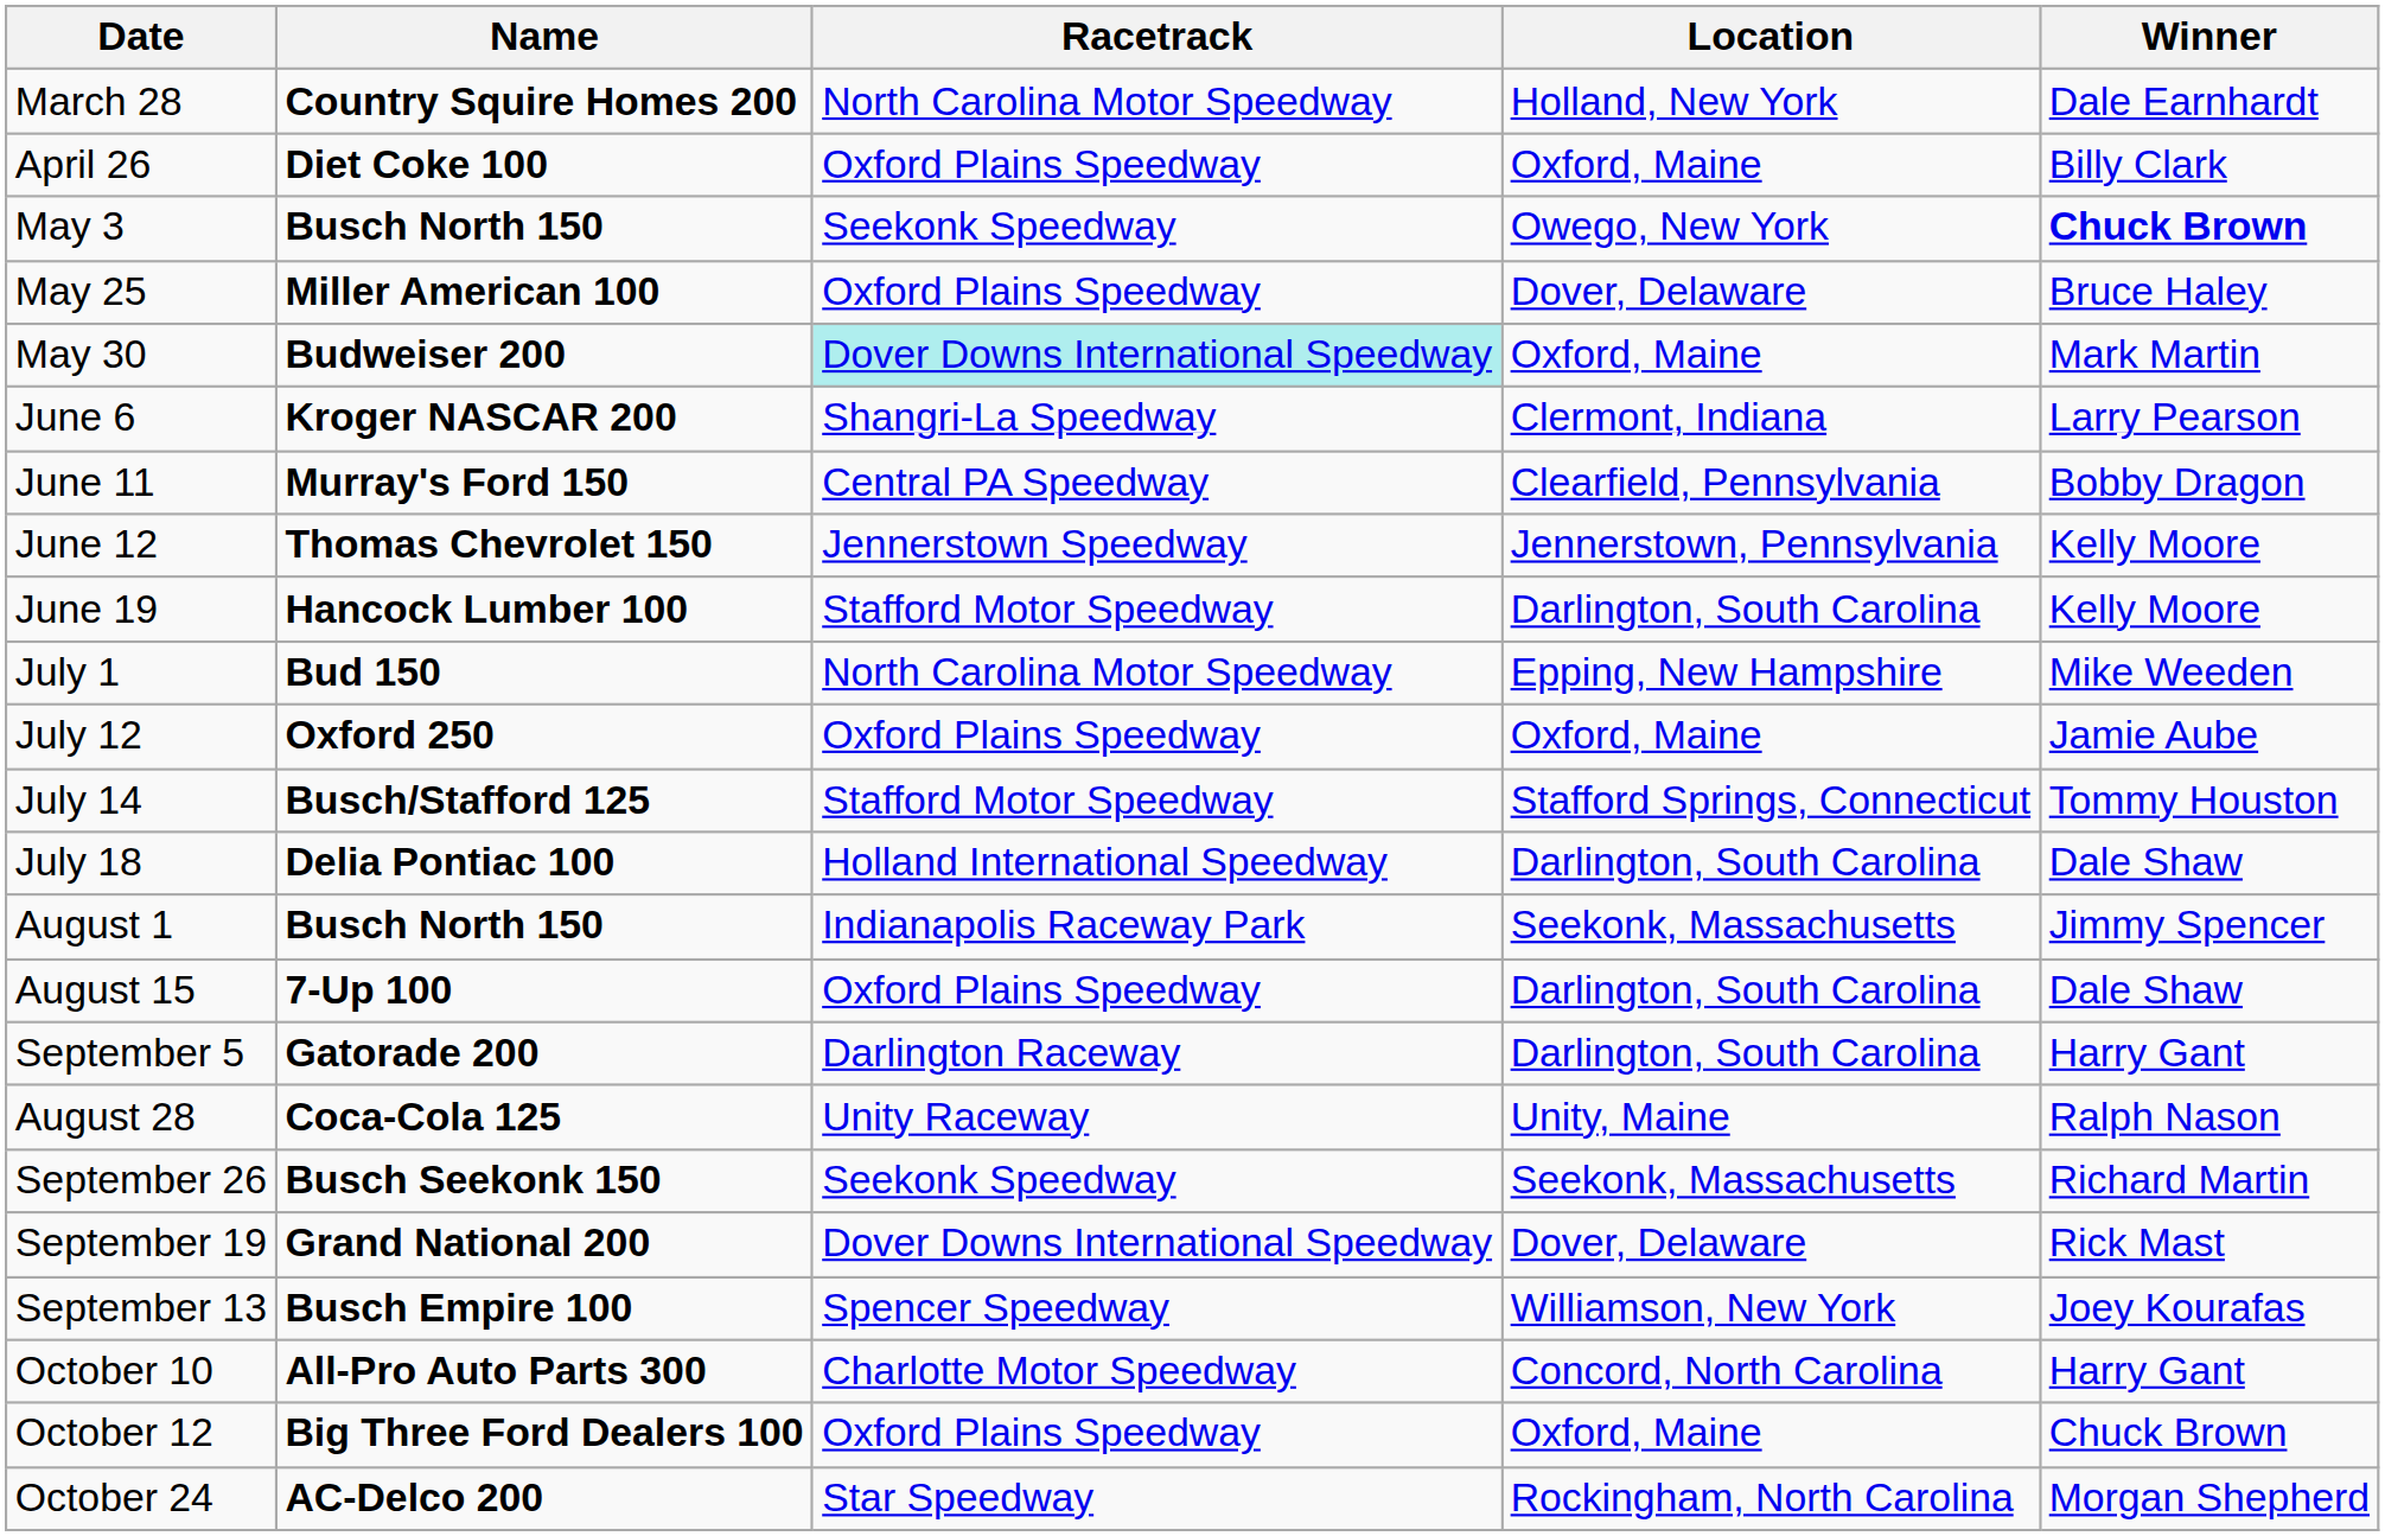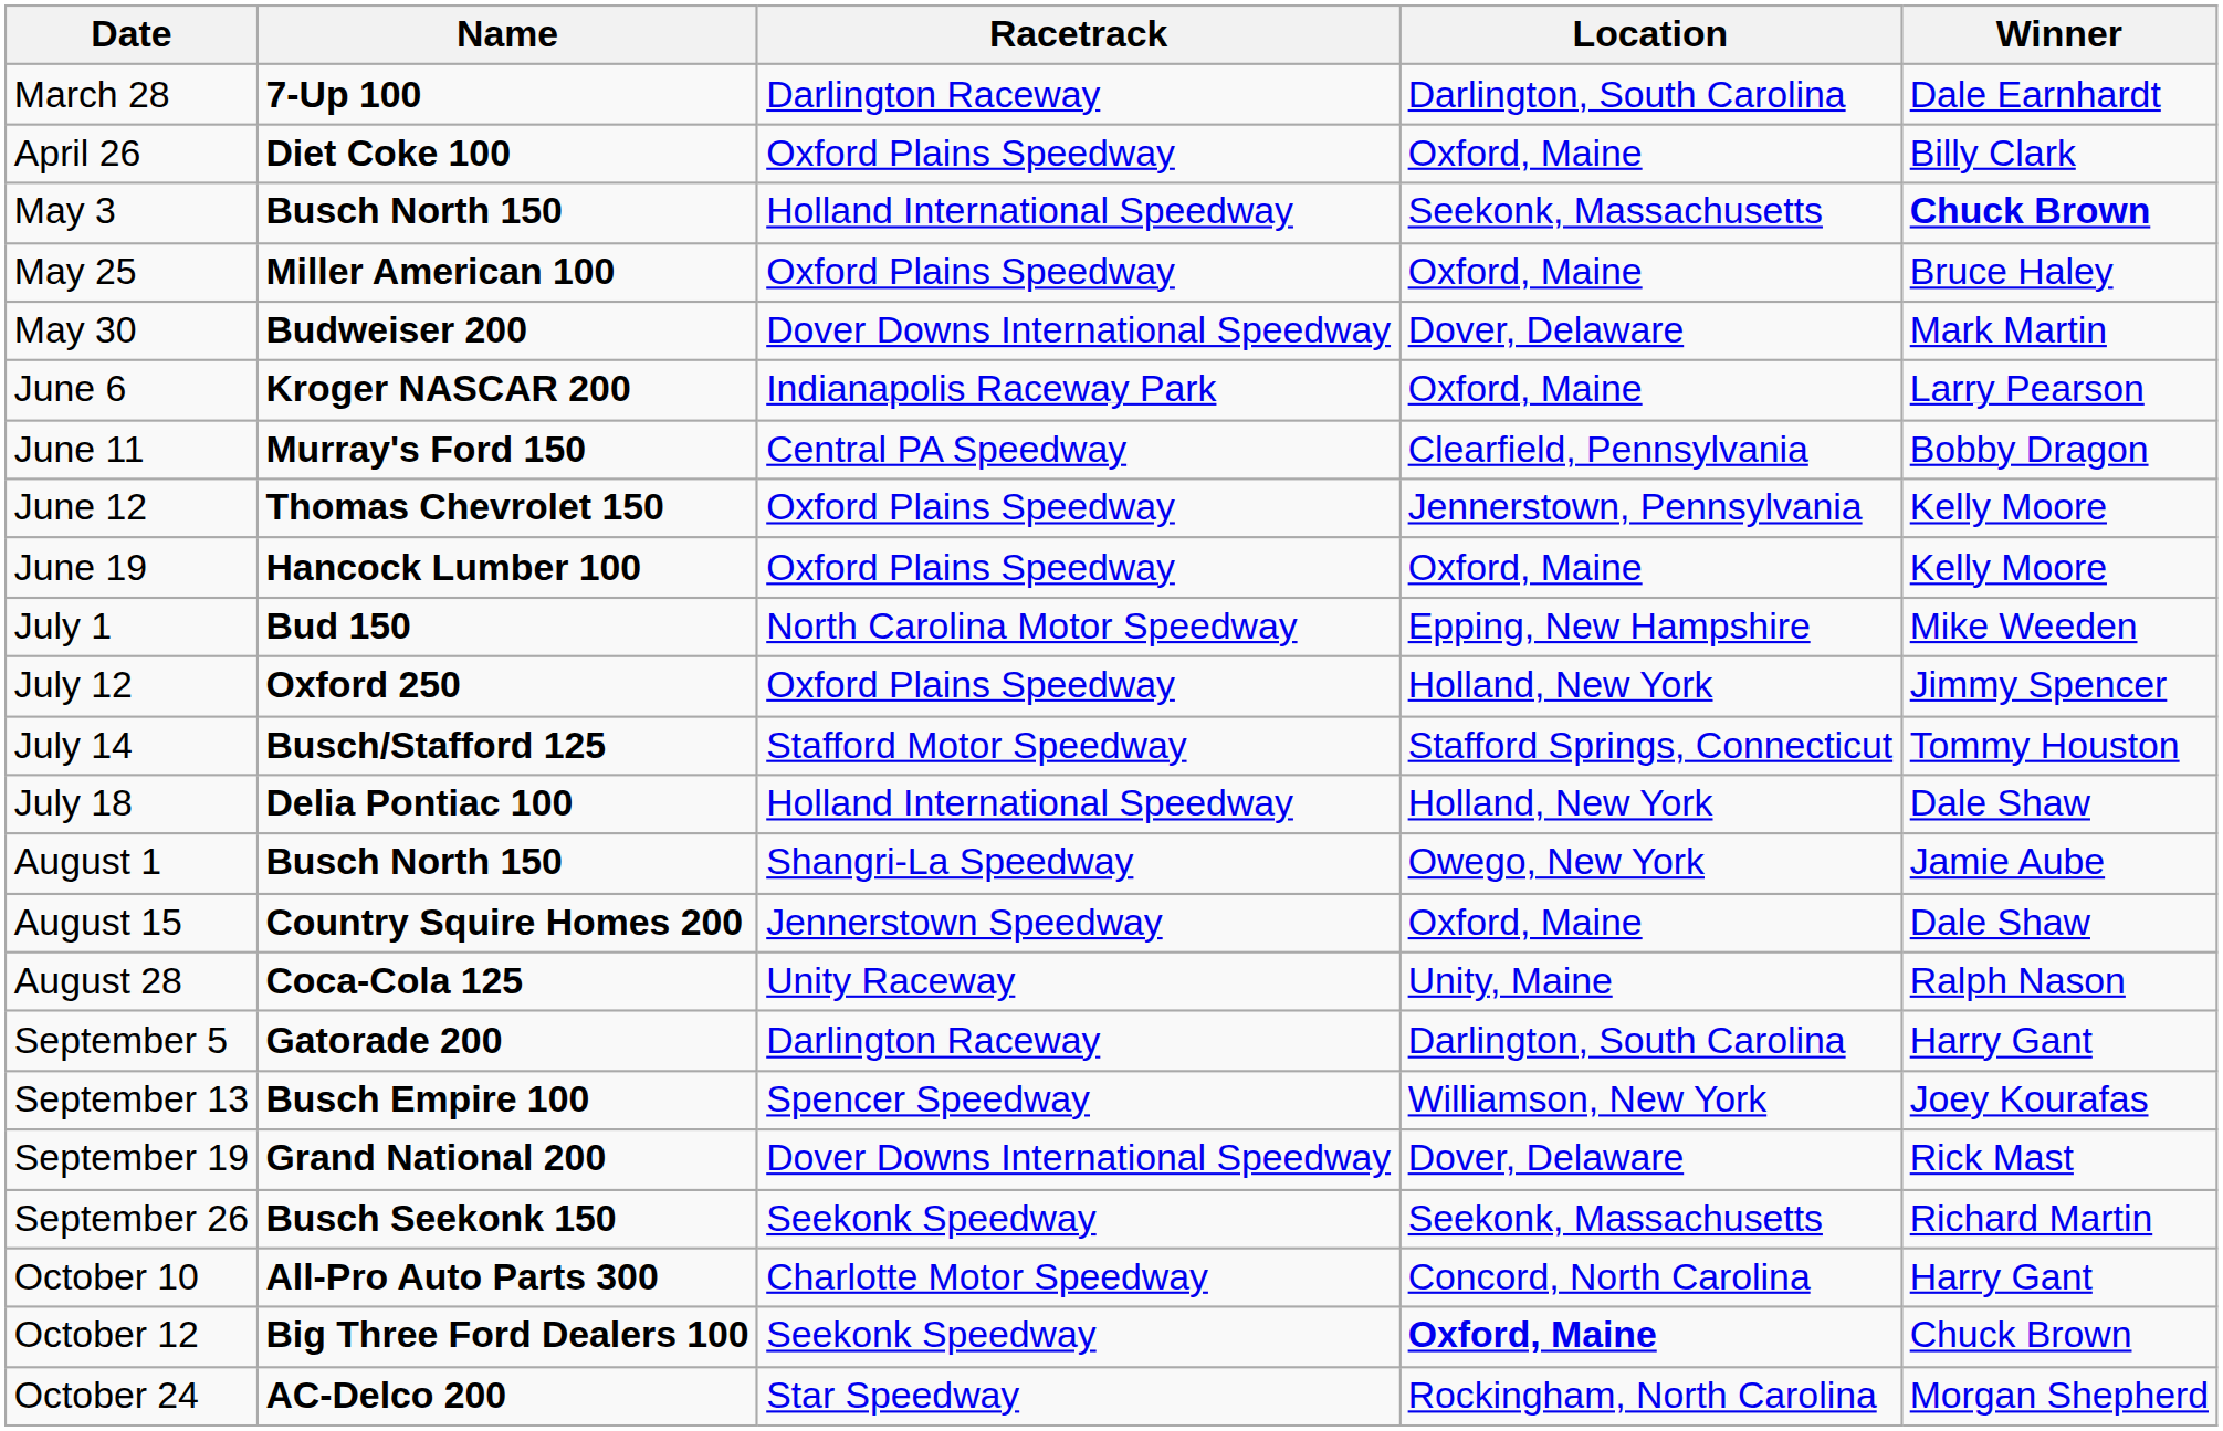 <table class="wikitable">
 <tr>
 <th>Date</th>
 <th>Name</th>
 <th>Racetrack</th>
 <th>Location</th>
 <th>Winner</th>
 </tr>
 <tr>
 <td>March 28</td>
-<td><strong>Country Squire Homes 200</strong></td>
-<td><a href='#'>North Carolina Motor Speedway</a></td>
-<td><a href='#'>Holland, New York</a></td>
+<td><strong>7-Up 100</strong></td>
+<td><a href='#'>Darlington Raceway</a></td>
+<td><a href='#'>Darlington, South Carolina</a></td>
 <td><a href='#'>Dale Earnhardt</a></td>
 </tr>
 <tr>
 <td>April 26</td>
 <td><strong>Diet Coke 100</strong></td>
 <td><a href='#'>Oxford Plains Speedway</a></td>
 <td><a href='#'>Oxford, Maine</a></td>
 <td><a href='#'>Billy Clark</a></td>
 </tr>
 <tr>
 <td>May 3</td>
 <td><strong>Busch North 150</strong></td>
-<td><a href='#'>Seekonk Speedway</a></td>
-<td><a href='#'>Owego, New York</a></td>
+<td><a href='#'>Holland International Speedway</a></td>
+<td><a href='#'>Seekonk, Massachusetts</a></td>
 <td><strong><a href='#'>Chuck Brown</a></strong></td>
 </tr>
 <tr>
 <td>May 25</td>
 <td><strong>Miller American 100</strong></td>
 <td><a href='#'>Oxford Plains Speedway</a></td>
-<td><a href='#'>Dover, Delaware</a></td>
+<td><a href='#'>Oxford, Maine</a></td>
 <td><a href='#'>Bruce Haley</a></td>
 </tr>
 <tr>
 <td>May 30</td>
 <td><strong>Budweiser 200</strong></td>
-<td style="background: paleturquoise;"><a href='#'>Dover Downs International Speedway</a></td>
-<td><a href='#'>Oxford, Maine</a></td>
+<td><a href='#'>Dover Downs International Speedway</a></td>
+<td><a href='#'>Dover, Delaware</a></td>
 <td><a href='#'>Mark Martin</a></td>
 </tr>
 <tr>
 <td>June 6</td>
 <td><strong>Kroger NASCAR 200</strong></td>
-<td><a href='#'>Shangri-La Speedway</a></td>
-<td><a href='#'>Clermont, Indiana</a></td>
+<td><a href='#'>Indianapolis Raceway Park</a></td>
+<td><a href='#'>Oxford, Maine</a></td>
 <td><a href='#'>Larry Pearson</a></td>
 </tr>
 <tr>
 <td>June 11</td>
 <td><strong>Murray's Ford 150</strong></td>
 <td><a href='#'>Central PA Speedway</a></td>
 <td><a href='#'>Clearfield, Pennsylvania</a></td>
 <td><a href='#'>Bobby Dragon</a></td>
 </tr>
 <tr>
 <td>June 12</td>
 <td><strong>Thomas Chevrolet 150</strong></td>
-<td><a href='#'>Jennerstown Speedway</a></td>
+<td><a href='#'>Oxford Plains Speedway</a></td>
 <td><a href='#'>Jennerstown, Pennsylvania</a></td>
 <td><a href='#'>Kelly Moore</a></td>
 </tr>
 <tr>
 <td>June 19</td>
 <td><strong>Hancock Lumber 100</strong></td>
-<td><a href='#'>Stafford Motor Speedway</a></td>
-<td><a href='#'>Darlington, South Carolina</a></td>
+<td><a href='#'>Oxford Plains Speedway</a></td>
+<td><a href='#'>Oxford, Maine</a></td>
 <td><a href='#'>Kelly Moore</a></td>
 </tr>
 <tr>
 <td>July 1</td>
 <td><strong>Bud 150</strong></td>
 <td><a href='#'>North Carolina Motor Speedway</a></td>
 <td><a href='#'>Epping, New Hampshire</a></td>
 <td><a href='#'>Mike Weeden</a></td>
 </tr>
 <tr>
 <td>July 12</td>
 <td><strong>Oxford 250</strong></td>
 <td><a href='#'>Oxford Plains Speedway</a></td>
-<td><a href='#'>Oxford, Maine</a></td>
-<td><a href='#'>Jamie Aube</a></td>
+<td><a href='#'>Holland, New York</a></td>
+<td><a href='#'>Jimmy Spencer</a></td>
 </tr>
 <tr>
 <td>July 14</td>
 <td><strong>Busch/Stafford 125</strong></td>
 <td><a href='#'>Stafford Motor Speedway</a></td>
 <td><a href='#'>Stafford Springs, Connecticut</a></td>
 <td><a href='#'>Tommy Houston</a></td>
 </tr>
 <tr>
 <td>July 18</td>
 <td><strong>Delia Pontiac 100</strong></td>
 <td><a href='#'>Holland International Speedway</a></td>
-<td><a href='#'>Darlington, South Carolina</a></td>
+<td><a href='#'>Holland, New York</a></td>
 <td><a href='#'>Dale Shaw</a></td>
 </tr>
 <tr>
 <td>August 1</td>
 <td><strong>Busch North 150</strong></td>
-<td><a href='#'>Indianapolis Raceway Park</a></td>
-<td><a href='#'>Seekonk, Massachusetts</a></td>
-<td><a href='#'>Jimmy Spencer</a></td>
+<td><a href='#'>Shangri-La Speedway</a></td>
+<td><a href='#'>Owego, New York</a></td>
+<td><a href='#'>Jamie Aube</a></td>
 </tr>
 <tr>
 <td>August 15</td>
-<td><strong>7-Up 100</strong></td>
-<td><a href='#'>Oxford Plains Speedway</a></td>
-<td><a href='#'>Darlington, South Carolina</a></td>
+<td><strong>Country Squire Homes 200</strong></td>
+<td><a href='#'>Jennerstown Speedway</a></td>
+<td><a href='#'>Oxford, Maine</a></td>
 <td><a href='#'>Dale Shaw</a></td>
+</tr>
+<tr>
+<td>August 28</td>
+<td><strong>Coca-Cola 125</strong></td>
+<td><a href='#'>Unity Raceway</a></td>
+<td><a href='#'>Unity, Maine</a></td>
+<td><a href='#'>Ralph Nason</a></td>
 </tr>
 <tr>
 <td>September 5</td>
 <td><strong>Gatorade 200</strong></td>
 <td><a href='#'>Darlington Raceway</a></td>
 <td><a href='#'>Darlington, South Carolina</a></td>
 <td><a href='#'>Harry Gant</a></td>
 </tr>
 <tr>
-<td>August 28</td>
-<td><strong>Coca-Cola 125</strong></td>
-<td><a href='#'>Unity Raceway</a></td>
-<td><a href='#'>Unity, Maine</a></td>
-<td><a href='#'>Ralph Nason</a></td>
-</tr>
-<tr>
-<td>September 26</td>
-<td><strong>Busch Seekonk 150</strong></td>
-<td><a href='#'>Seekonk Speedway</a></td>
-<td><a href='#'>Seekonk, Massachusetts</a></td>
-<td><a href='#'>Richard Martin</a></td>
+<td>September 13</td>
+<td><strong>Busch Empire 100</strong></td>
+<td><a href='#'>Spencer Speedway</a></td>
+<td><a href='#'>Williamson, New York</a></td>
+<td><a href='#'>Joey Kourafas</a></td>
 </tr>
 <tr>
 <td>September 19</td>
 <td><strong>Grand National 200</strong></td>
 <td><a href='#'>Dover Downs International Speedway</a></td>
 <td><a href='#'>Dover, Delaware</a></td>
 <td><a href='#'>Rick Mast</a></td>
 </tr>
 <tr>
-<td>September 13</td>
-<td><strong>Busch Empire 100</strong></td>
-<td><a href='#'>Spencer Speedway</a></td>
-<td><a href='#'>Williamson, New York</a></td>
-<td><a href='#'>Joey Kourafas</a></td>
+<td>September 26</td>
+<td><strong>Busch Seekonk 150</strong></td>
+<td><a href='#'>Seekonk Speedway</a></td>
+<td><a href='#'>Seekonk, Massachusetts</a></td>
+<td><a href='#'>Richard Martin</a></td>
 </tr>
 <tr>
 <td>October 10</td>
 <td><strong>All-Pro Auto Parts 300</strong></td>
 <td><a href='#'>Charlotte Motor Speedway</a></td>
 <td><a href='#'>Concord, North Carolina</a></td>
 <td><a href='#'>Harry Gant</a></td>
 </tr>
 <tr>
 <td>October 12</td>
 <td><strong>Big Three Ford Dealers 100</strong></td>
-<td><a href='#'>Oxford Plains Speedway</a></td>
-<td><a href='#'>Oxford, Maine</a></td>
+<td><a href='#'>Seekonk Speedway</a></td>
+<td><strong><a href='#'>Oxford, Maine</a></strong></td>
 <td><a href='#'>Chuck Brown</a></td>
 </tr>
 <tr>
 <td>October 24</td>
 <td><strong>AC-Delco 200</strong></td>
 <td><a href='#'>Star Speedway</a></td>
 <td><a href='#'>Rockingham, North Carolina</a></td>
 <td><a href='#'>Morgan Shepherd</a></td>
 </tr>
 </table>
